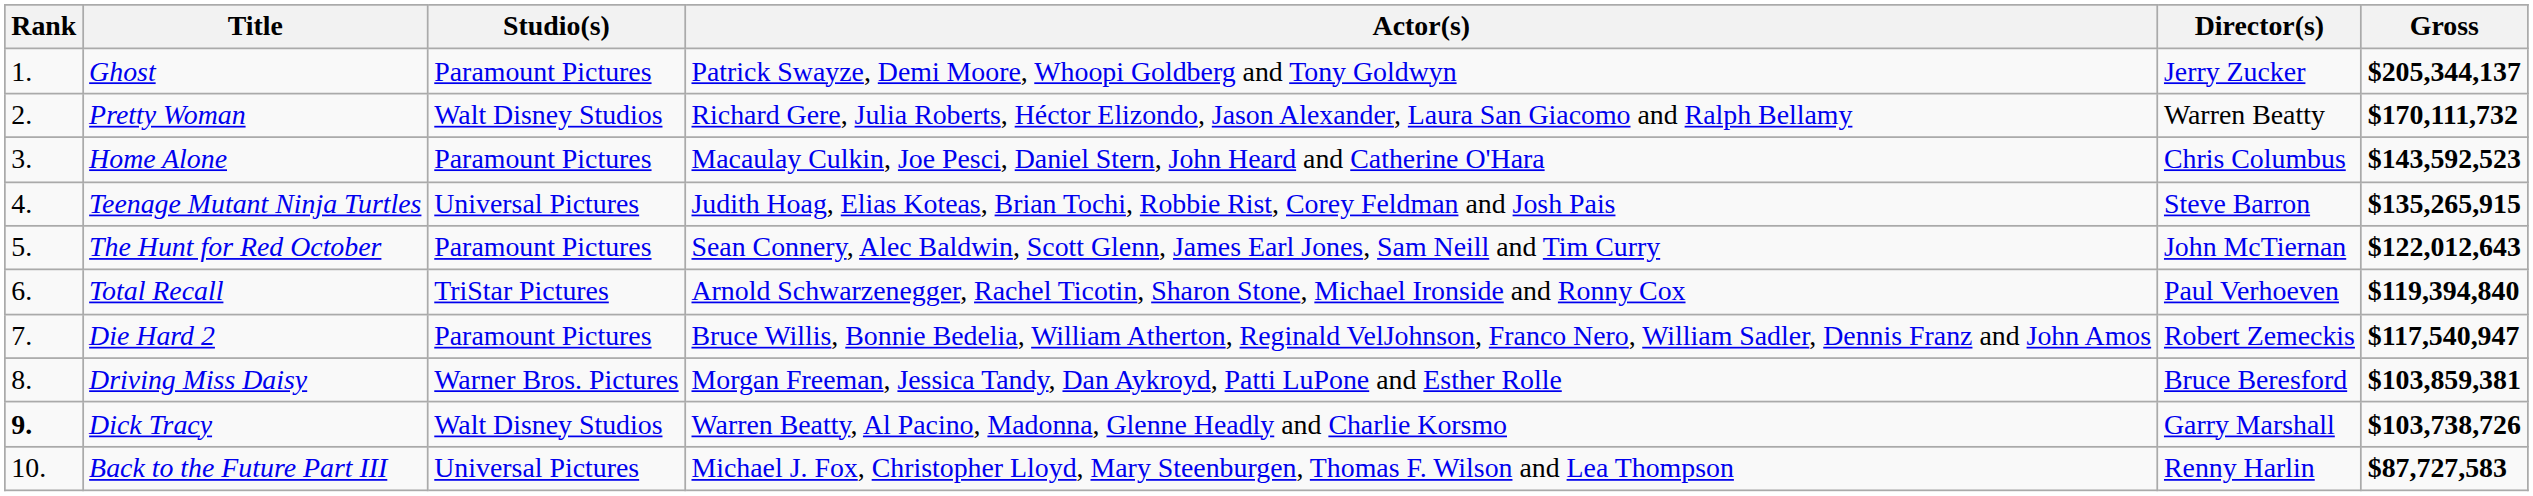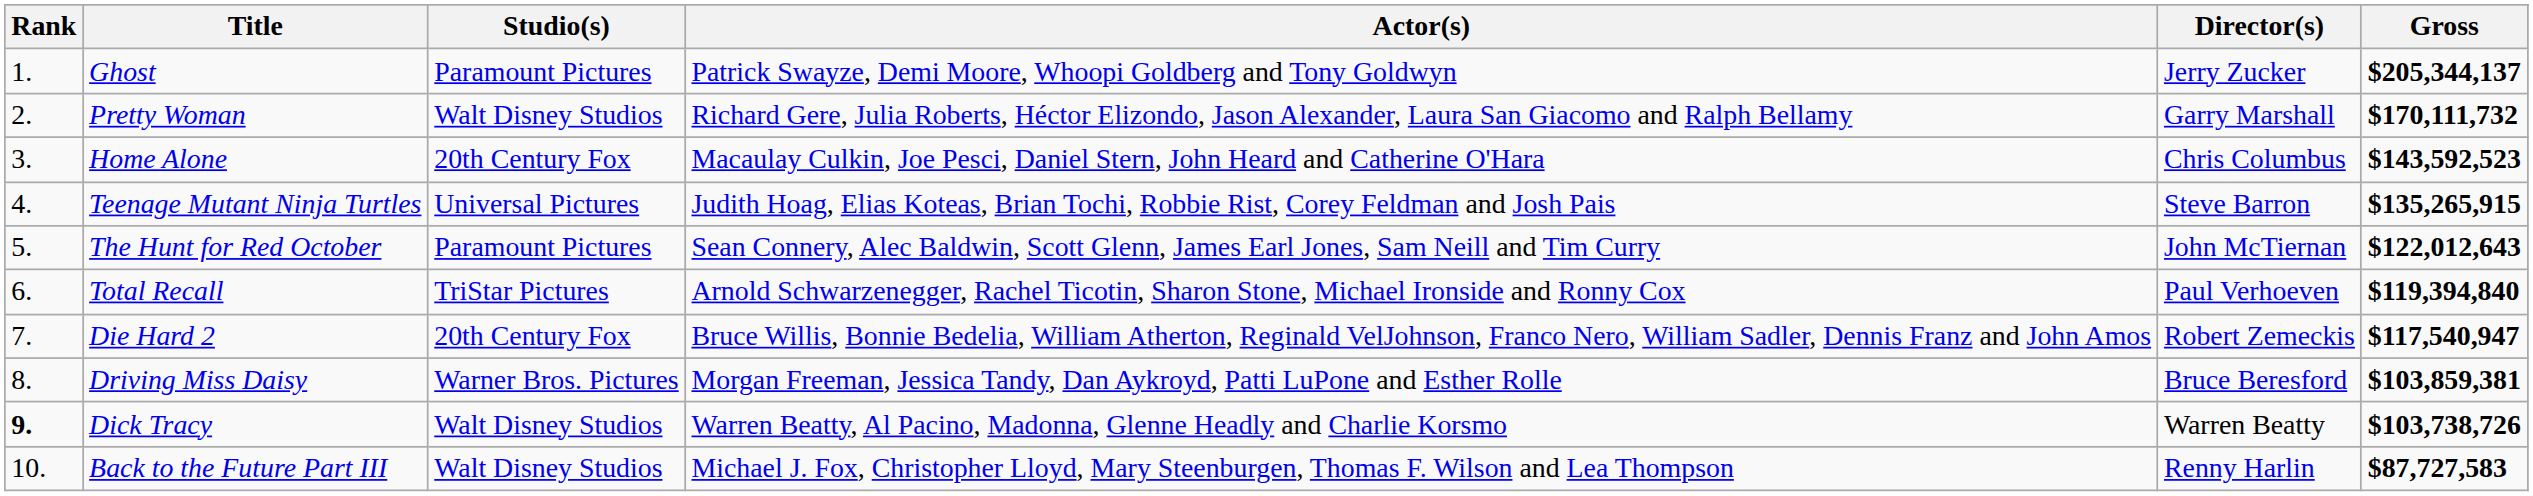 <table class="wikitable">
 <tr>
 <th scope="col">Rank</th>
 <th scope="col">Title</th>
 <th scope="col">Studio(s)</th>
 <th scope="col">Actor(s)</th>
 <th scope="col">Director(s)</th>
 <th scope="col">Gross</th>
 </tr>
 <tr>
 <td>1.</td>
 <td scope="row"><em><a href='#'>Ghost</a></em></td>
 <td><a href='#'>Paramount Pictures</a></td>
 <td><a href='#'>Patrick Swayze</a>, <a href='#'>Demi Moore</a>, <a href='#'>Whoopi Goldberg</a> and <a href='#'>Tony Goldwyn</a></td>
 <td><a href='#'>Jerry Zucker</a></td>
 <td scope="row"><strong>$205,344,137</strong></td>
 </tr>
 <tr>
 <td>2.</td>
 <td scope="row"><em><a href='#'>Pretty Woman</a></em></td>
 <td><a href='#'>Walt Disney Studios</a></td>
 <td><a href='#'>Richard Gere</a>, <a href='#'>Julia Roberts</a>, <a href='#'>Héctor Elizondo</a>, <a href='#'>Jason Alexander</a>, <a href='#'>Laura San Giacomo</a> and <a href='#'>Ralph Bellamy</a></td>
-<td>Warren Beatty</td>
+<td><a href='#'>Garry Marshall</a></td>
 <td scope="row"><strong>$170,111,732</strong></td>
 </tr>
 <tr>
 <td>3.</td>
 <td scope="row"><em><a href='#'>Home Alone</a></em></td>
-<td><a href='#'>Paramount Pictures</a></td>
+<td><a href='#'>20th Century Fox</a></td>
 <td><a href='#'>Macaulay Culkin</a>, <a href='#'>Joe Pesci</a>, <a href='#'>Daniel Stern</a>, <a href='#'>John Heard</a> and <a href='#'>Catherine O'Hara</a></td>
 <td><a href='#'>Chris Columbus</a></td>
 <td scope="row"><strong>$143,592,523</strong></td>
 </tr>
 <tr>
 <td>4.</td>
 <td scope="row"><em><a href='#'>Teenage Mutant Ninja Turtles</a></em></td>
 <td><a href='#'>Universal Pictures</a></td>
 <td><a href='#'>Judith Hoag</a>, <a href='#'>Elias Koteas</a>, <a href='#'>Brian Tochi</a>, <a href='#'>Robbie Rist</a>, <a href='#'>Corey Feldman</a> and <a href='#'>Josh Pais</a></td>
 <td><a href='#'>Steve Barron</a></td>
 <td scope="row"><strong>$135,265,915</strong></td>
 </tr>
 <tr>
 <td>5.</td>
 <td scope="row"><em><a href='#'>The Hunt for Red October</a></em></td>
 <td><a href='#'>Paramount Pictures</a></td>
 <td><a href='#'>Sean Connery</a>, <a href='#'>Alec Baldwin</a>, <a href='#'>Scott Glenn</a>, <a href='#'>James Earl Jones</a>, <a href='#'>Sam Neill</a> and <a href='#'>Tim Curry</a></td>
 <td><a href='#'>John McTiernan</a></td>
 <td scope="row"><strong>$122,012,643</strong></td>
 </tr>
 <tr>
 <td>6.</td>
 <td scope="row"><em><a href='#'>Total Recall</a></em></td>
 <td><a href='#'>TriStar Pictures</a></td>
 <td><a href='#'>Arnold Schwarzenegger</a>, <a href='#'>Rachel Ticotin</a>, <a href='#'>Sharon Stone</a>, <a href='#'>Michael Ironside</a> and <a href='#'>Ronny Cox</a></td>
 <td><a href='#'>Paul Verhoeven</a></td>
 <td scope="row"><strong>$119,394,840</strong></td>
 </tr>
 <tr>
 <td>7.</td>
 <td scope="row"><em><a href='#'>Die Hard 2</a></em></td>
-<td><a href='#'>Paramount Pictures</a></td>
+<td><a href='#'>20th Century Fox</a></td>
 <td><a href='#'>Bruce Willis</a>, <a href='#'>Bonnie Bedelia</a>, <a href='#'>William Atherton</a>, <a href='#'>Reginald VelJohnson</a>, <a href='#'>Franco Nero</a>, <a href='#'>William Sadler</a>, <a href='#'>Dennis Franz</a> and <a href='#'>John Amos</a></td>
 <td><a href='#'>Robert Zemeckis</a></td>
 <td scope="row"><strong>$117,540,947</strong></td>
 </tr>
 <tr>
 <td>8.</td>
 <td scope="row"><em><a href='#'>Driving Miss Daisy</a></em></td>
 <td><a href='#'>Warner Bros. Pictures</a></td>
 <td><a href='#'>Morgan Freeman</a>, <a href='#'>Jessica Tandy</a>, <a href='#'>Dan Aykroyd</a>, <a href='#'>Patti LuPone</a> and <a href='#'>Esther Rolle</a></td>
 <td><a href='#'>Bruce Beresford</a></td>
 <td scope="row"><strong>$103,859,381</strong></td>
 </tr>
 <tr>
 <td><strong>9.</strong></td>
 <td scope="row"><em><a href='#'>Dick Tracy</a></em></td>
 <td><a href='#'>Walt Disney Studios</a></td>
 <td><a href='#'>Warren Beatty</a>, <a href='#'>Al Pacino</a>, <a href='#'>Madonna</a>, <a href='#'>Glenne Headly</a> and <a href='#'>Charlie Korsmo</a></td>
-<td><a href='#'>Garry Marshall</a></td>
+<td>Warren Beatty</td>
 <td scope="row"><strong>$103,738,726</strong></td>
 </tr>
 <tr>
 <td>10.</td>
 <td scope="row"><em><a href='#'>Back to the Future Part III</a></em></td>
-<td><a href='#'>Universal Pictures</a></td>
+<td><a href='#'>Walt Disney Studios</a></td>
 <td><a href='#'>Michael J. Fox</a>, <a href='#'>Christopher Lloyd</a>, <a href='#'>Mary Steenburgen</a>, <a href='#'>Thomas F. Wilson</a> and <a href='#'>Lea Thompson</a></td>
 <td><a href='#'>Renny Harlin</a></td>
 <td scope="row"><strong>$87,727,583</strong></td>
 </tr>
 </table>
